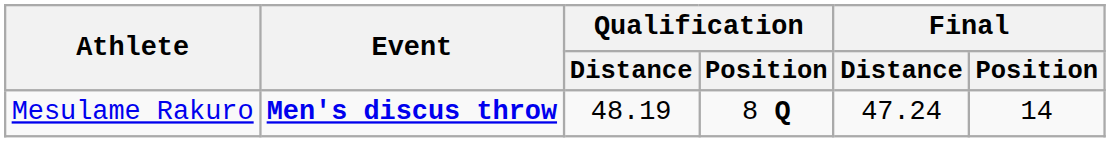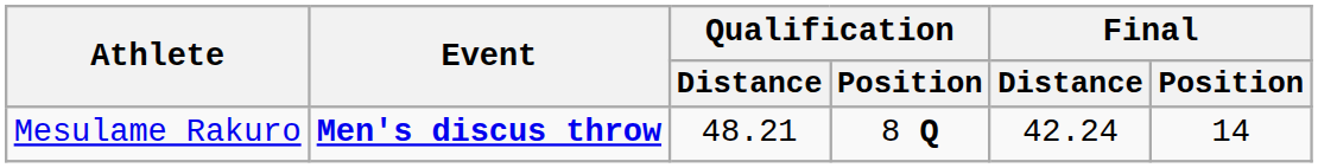 <table class=wikitable style=font-size:90%;text-align:center>
 <tr>
 <th rowspan=2>Athlete</th>
 <th rowspan=2>Event</th>
 <th colspan=2>Qualification</th>
 <th colspan=2>Final</th>
 </tr>
 <tr style=font-size:95%>
 <th>Distance</th>
 <th>Position</th>
 <th>Distance</th>
 <th>Position</th>
 </tr>
 <tr>
 <td align=left><a href='#'>Mesulame Rakuro</a></td>
 <td align=left><strong><a href='#'>Men's discus throw</a></strong></td>
-<td>48.19</td>
+<td>48.21</td>
 <td>8 <strong>Q</strong></td>
-<td>47.24</td>
+<td>42.24</td>
 <td>14</td>
 </tr>
 </table>
